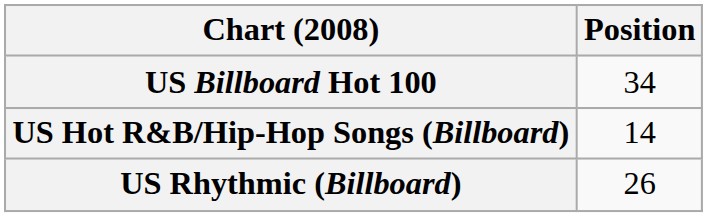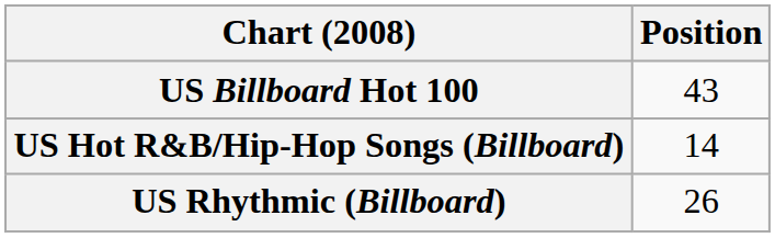 <table class="wikitable sortable plainrowheaders" style="text-align:center">
 <tr>
 <th scope="col">Chart (2008)</th>
 <th scope="col">Position</th>
 </tr>
 <tr>
 <th scope="row">US <em>Billboard</em> Hot 100</th>
-<td>34</td>
+<td>43</td>
 </tr>
 <tr>
 <th scope="row">US Hot R&B/Hip-Hop Songs (<em>Billboard</em>)</th>
 <td>14</td>
 </tr>
 <tr>
 <th scope="row">US Rhythmic (<em>Billboard</em>)</th>
 <td>26</td>
 </tr>
 </table>
